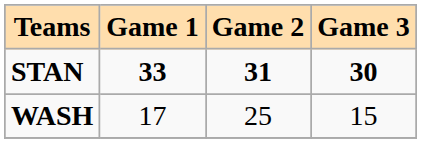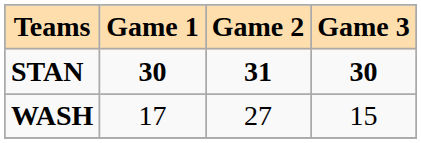 <table class="wikitable" align=right>
 <tr bgcolor=#ffdead align=center>
 <td colspan=1><strong>Teams</strong></td>
 <td colspan=1><strong>Game 1</strong></td>
 <td colspan=1><strong>Game 2</strong></td>
 <td colspan=1><strong>Game 3</strong></td>
 </tr>
 <tr>
 <td><strong>STAN</strong></td>
-<td align=center><strong>33</strong></td>
+<td align=center><strong>30</strong></td>
 <td align=center><strong>31</strong></td>
 <td align=center><strong>30</strong></td>
 </tr>
 <tr>
 <td><strong>WASH</strong></td>
 <td align=center>17</td>
-<td align=center>25</td>
+<td align=center>27</td>
 <td align=center>15</td>
 </tr>
 <tr>
 </tr>
 </table>
